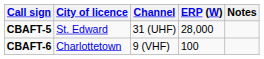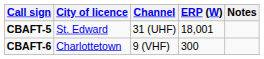 <table class="wikitable sortable">
 <tr>
 <th><a href='#'>Call sign</a></th>
 <th><a href='#'>City of licence</a></th>
 <th><a href='#'>Channel</a></th>
 <th><a href='#'>ERP</a> (<a href='#'>W</a>)</th>
 <th>Notes</th>
 </tr>
 <tr>
 <td><strong>CBAFT-5</strong></td>
 <td><a href='#'>St. Edward</a></td>
 <td>31 (UHF)</td>
-<td>28,000</td>
+<td>18,001</td>
 <td></td>
 </tr>
 <tr>
 <td><strong>CBAFT-6</strong></td>
 <td><a href='#'>Charlottetown</a></td>
 <td>9 (VHF)</td>
-<td>100</td>
+<td>300</td>
 <td></td>
 </tr>
 </table>
